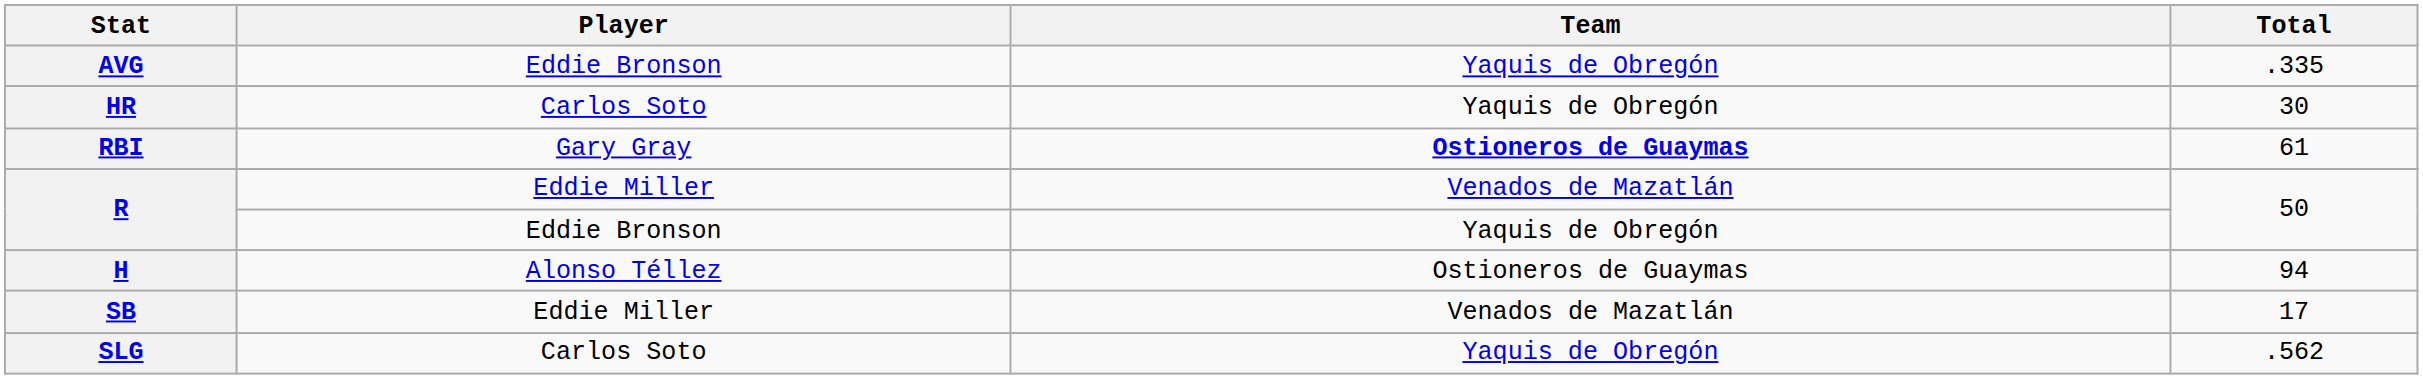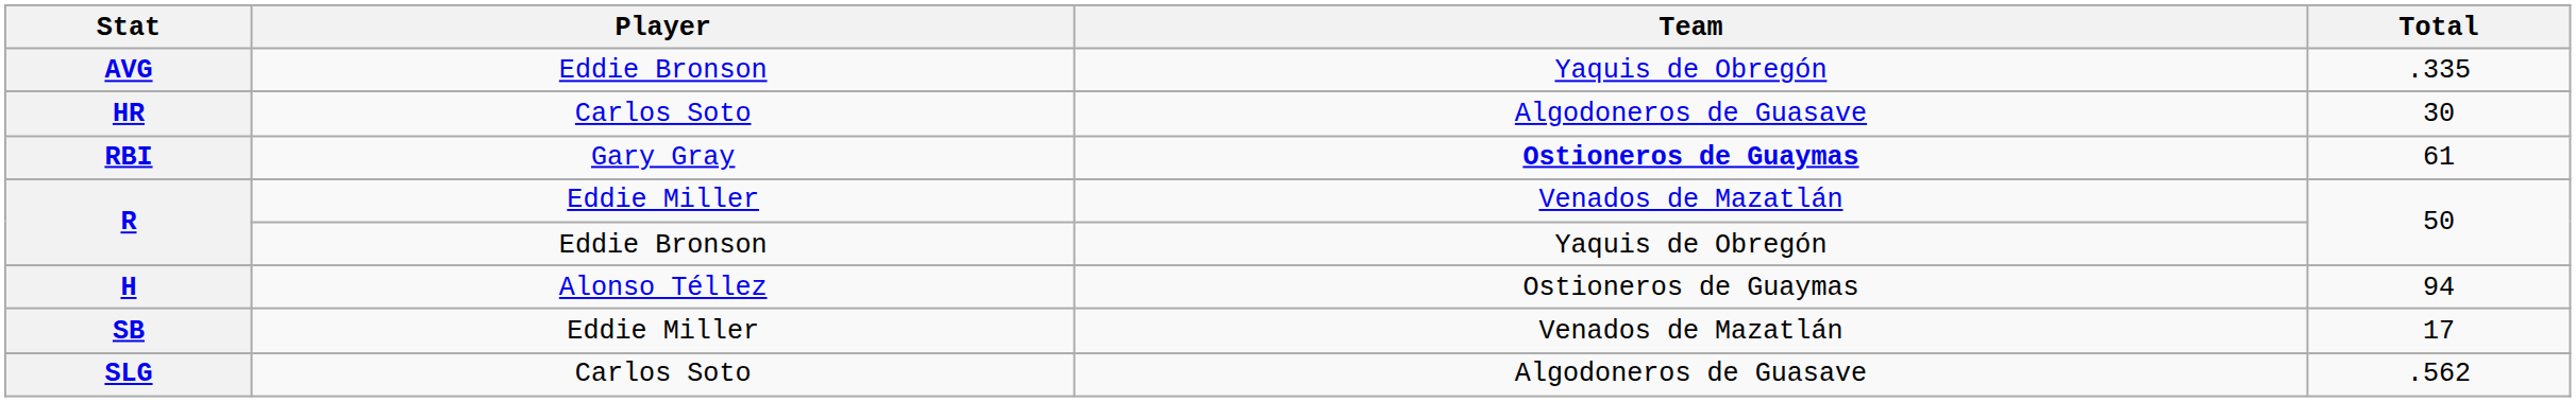 <table class="wikitable" style="text-align:center;">
 <tr>
 <th scope="col" width="3%">Stat</th>
 <th scope="col" width="10%">Player</th>
 <th scope="col" width="15%">Team</th>
 <th scope="col" width="3%">Total</th>
 </tr>
 <tr>
 <th scope="row" style="text-align:center;"><a href='#'>AVG</a></th>
 <td> <a href='#'>Eddie Bronson</a></td>
 <td><a href='#'>Yaquis de Obregón</a></td>
 <td>.335</td>
 </tr>
 <tr>
 <th scope="row" style="text-align:center;"><a href='#'>HR</a></th>
 <td> <a href='#'>Carlos Soto</a></td>
-<td>Yaquis de Obregón</td>
+<td><a href='#'>Algodoneros de Guasave</a></td>
 <td>30</td>
 </tr>
 <tr>
 <th scope="row" style="text-align:center;"><a href='#'>RBI</a></th>
 <td> <a href='#'>Gary Gray</a></td>
 <td><strong><a href='#'>Ostioneros de Guaymas</a></strong></td>
 <td>61</td>
 </tr>
 <tr>
 <th scope="row" style="text-align:center;" rowspan=2><a href='#'>R</a></th>
 <td> <a href='#'>Eddie Miller</a></td>
 <td><a href='#'>Venados de Mazatlán</a></td>
 <td rowspan=2 >50</td>
 </tr>
 <tr>
 <td> Eddie Bronson</td>
 <td>Yaquis de Obregón</td>
 </tr>
 <tr>
 <th scope="row" style="text-align:center;"><a href='#'>H</a></th>
 <td> <a href='#'>Alonso Téllez</a></td>
 <td>Ostioneros de Guaymas</td>
 <td>94</td>
 </tr>
 <tr>
 <th scope="row" style="text-align:center;"><a href='#'>SB</a></th>
 <td> Eddie Miller</td>
 <td>Venados de Mazatlán</td>
 <td>17</td>
 </tr>
 <tr>
 <th scope="row" style="text-align:center;"><a href='#'>SLG</a></th>
 <td> Carlos Soto</td>
-<td><a href='#'>Yaquis de Obregón</a></td>
+<td>Algodoneros de Guasave</td>
 <td>.562</td>
 </tr>
 </table>
